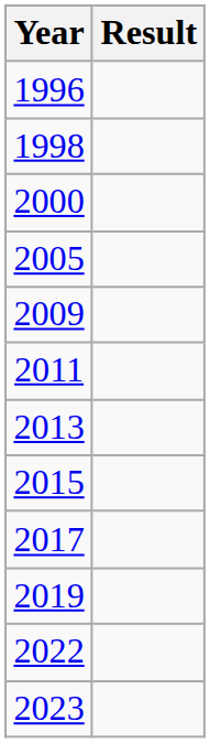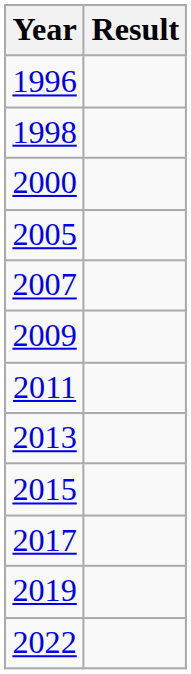 <table class="wikitable" style="text-align:center">
 <tr>
 <th>Year</th>
 <th>Result</th>
 </tr>
 <tr>
 <td><a href='#'>1996</a></td>
 <td></td>
 </tr>
 <tr>
 <td><a href='#'>1998</a></td>
 <td></td>
 </tr>
 <tr>
 <td><a href='#'>2000</a></td>
 <td></td>
 </tr>
 <tr>
 <td><a href='#'>2005</a></td>
+<td></td>
+</tr>
+<tr>
+<td><a href='#'>2007</a></td>
 <td></td>
 </tr>
 <tr>
 <td><a href='#'>2009</a></td>
 <td></td>
 </tr>
 <tr>
 <td><a href='#'>2011</a></td>
 <td></td>
 </tr>
 <tr>
 <td><a href='#'>2013</a></td>
 <td></td>
 </tr>
 <tr>
 <td><a href='#'>2015</a></td>
 <td></td>
 </tr>
 <tr>
 <td><a href='#'>2017</a></td>
 <td></td>
 </tr>
 <tr>
 <td><a href='#'>2019</a></td>
 <td></td>
 </tr>
 <tr>
 <td><a href='#'>2022</a></td>
 <td></td>
 </tr>
-<tr>
-<td><a href='#'>2023</a></td>
-<td></td>
-</tr>
 </table>
